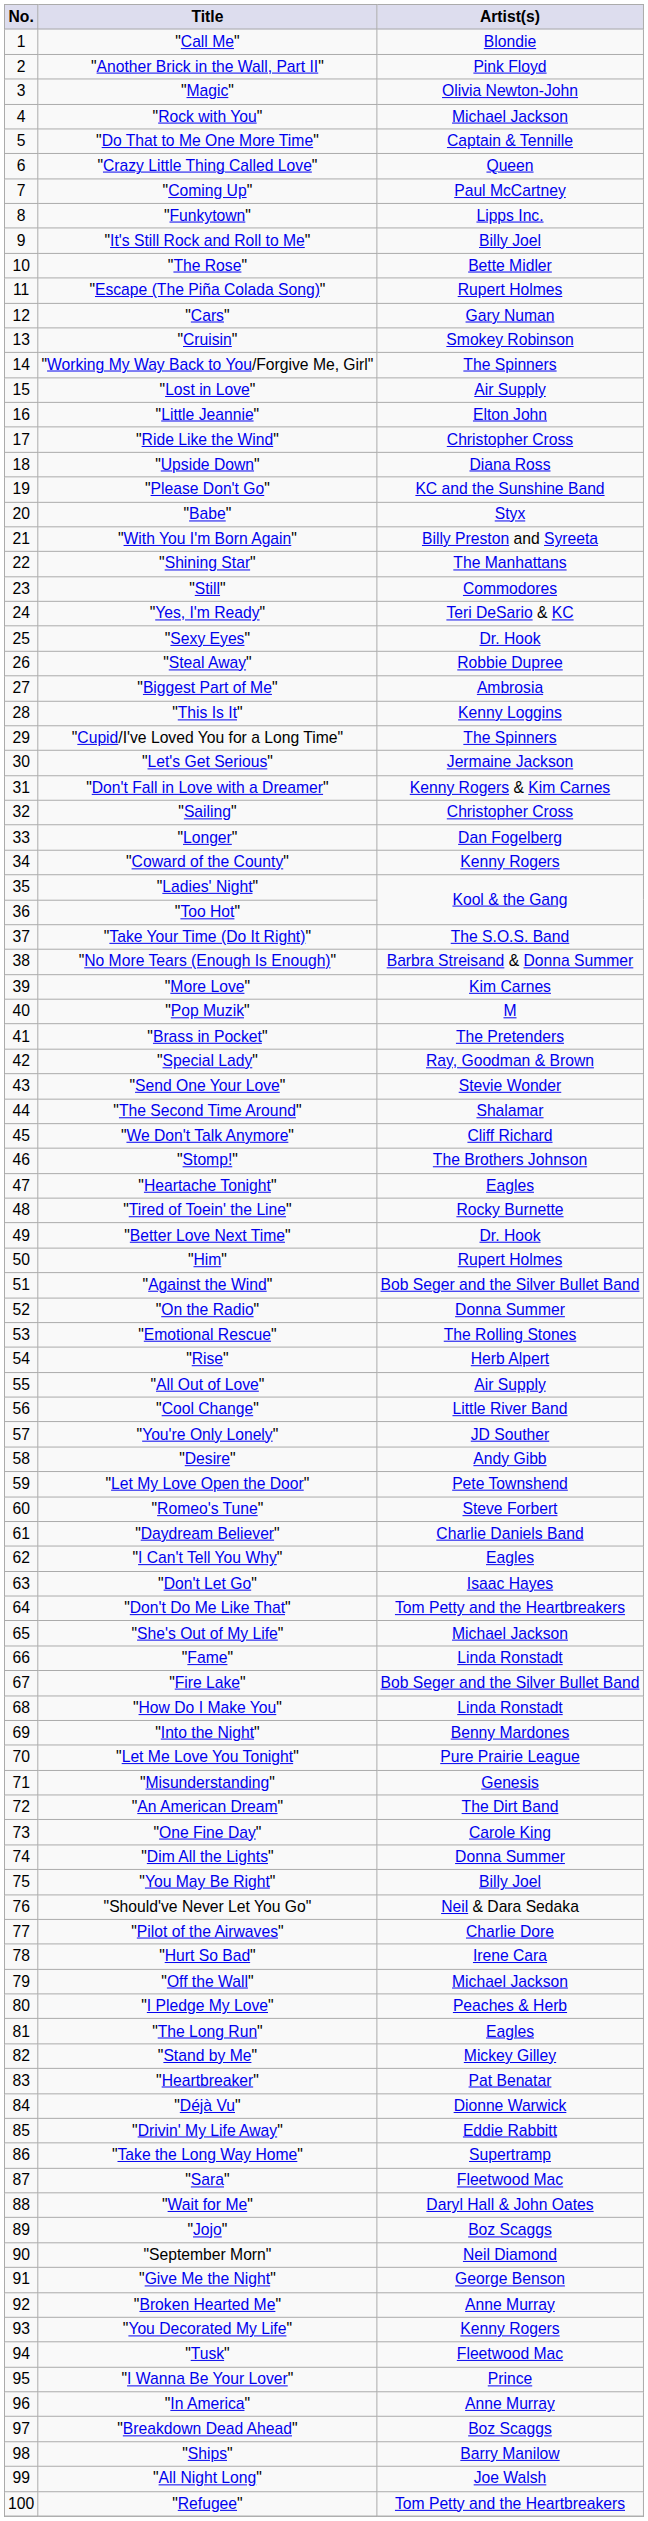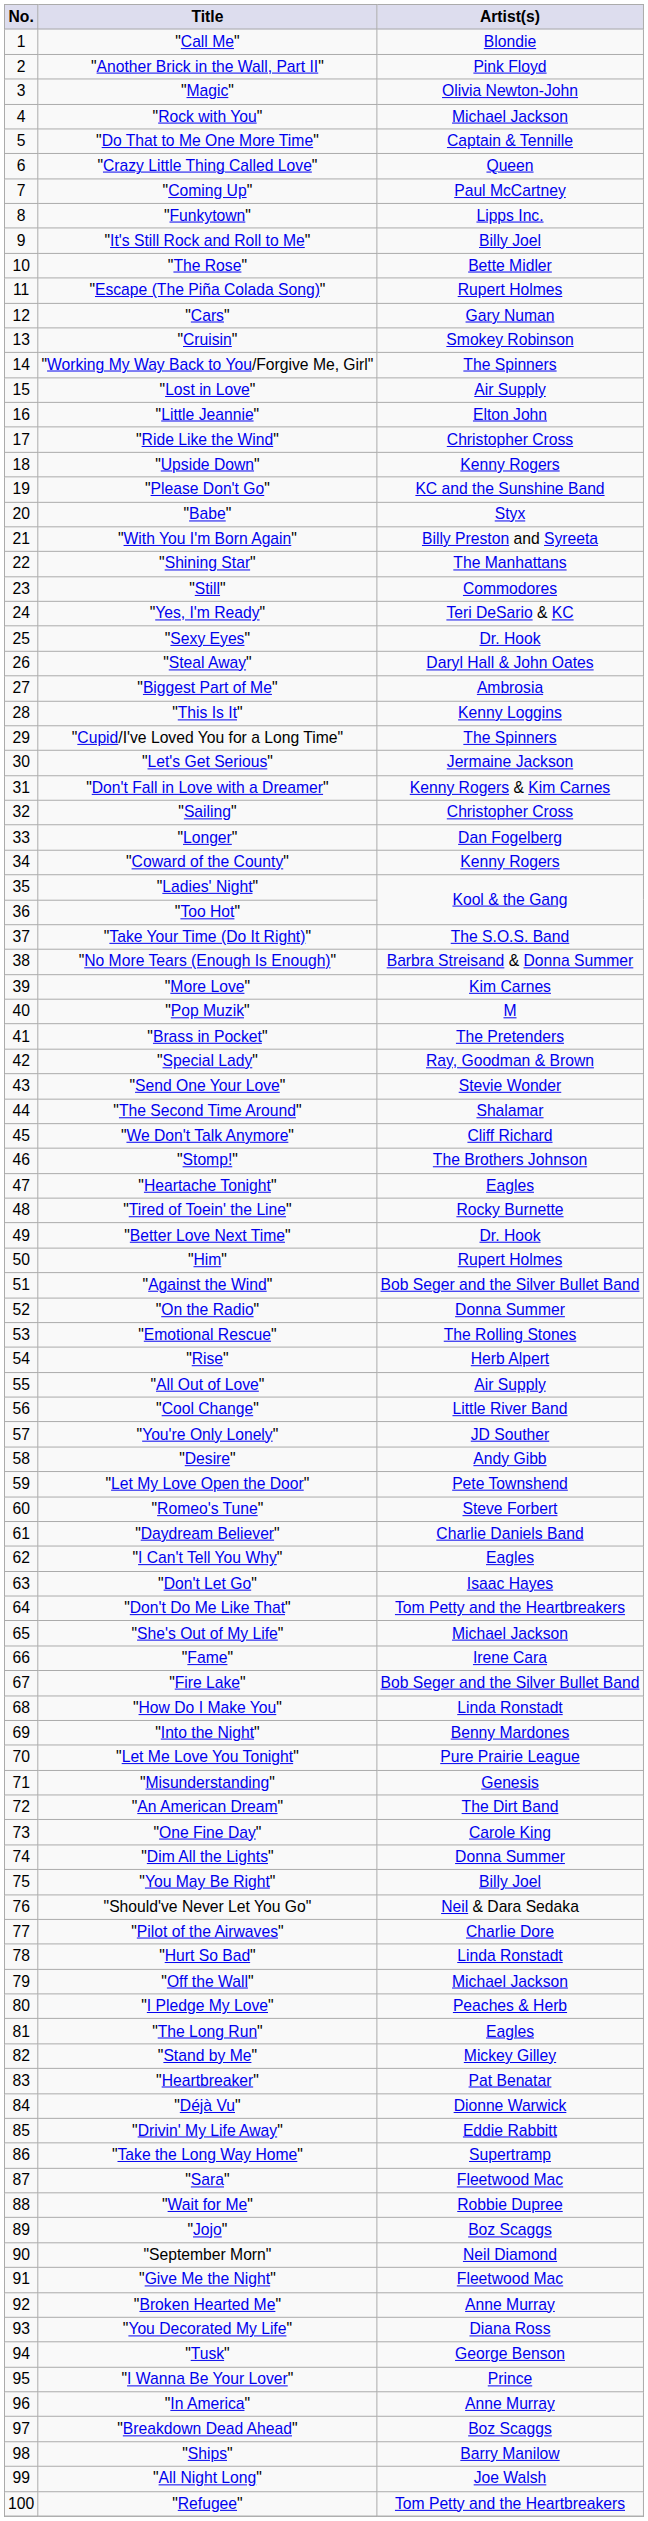 <table class="wikitable sortable" style="text-align: center">
 <tr>
 <th scope="col" style="background:#dde;">No.</th>
 <th scope="col" style="background:#dde;">Title</th>
 <th scope="col" style="background:#dde;">Artist(s)</th>
 </tr>
 <tr>
 <td>1</td>
 <td>"<a href='#'>Call Me</a>"</td>
 <td><a href='#'>Blondie</a></td>
 </tr>
 <tr>
 <td>2</td>
 <td>"<a href='#'>Another Brick in the Wall, Part II</a>"</td>
 <td><a href='#'>Pink Floyd</a></td>
 </tr>
 <tr>
 <td>3</td>
 <td>"<a href='#'>Magic</a>"</td>
 <td><a href='#'>Olivia Newton-John</a></td>
 </tr>
 <tr>
 <td>4</td>
 <td>"<a href='#'>Rock with You</a>"</td>
 <td><a href='#'>Michael Jackson</a></td>
 </tr>
 <tr>
 <td>5</td>
 <td>"<a href='#'>Do That to Me One More Time</a>"</td>
 <td><a href='#'>Captain & Tennille</a></td>
 </tr>
 <tr>
 <td>6</td>
 <td>"<a href='#'>Crazy Little Thing Called Love</a>"</td>
 <td><a href='#'>Queen</a></td>
 </tr>
 <tr>
 <td>7</td>
 <td>"<a href='#'>Coming Up</a>"</td>
 <td><a href='#'>Paul McCartney</a></td>
 </tr>
 <tr>
 <td>8</td>
 <td>"<a href='#'>Funkytown</a>"</td>
 <td><a href='#'>Lipps Inc.</a></td>
 </tr>
 <tr>
 <td>9</td>
 <td>"<a href='#'>It's Still Rock and Roll to Me</a>"</td>
 <td><a href='#'>Billy Joel</a></td>
 </tr>
 <tr>
 <td>10</td>
 <td>"<a href='#'>The Rose</a>"</td>
 <td><a href='#'>Bette Midler</a></td>
 </tr>
 <tr>
 <td>11</td>
 <td>"<a href='#'>Escape (The Piña Colada Song)</a>"</td>
 <td><a href='#'>Rupert Holmes</a></td>
 </tr>
 <tr>
 <td>12</td>
 <td>"<a href='#'>Cars</a>"</td>
 <td><a href='#'>Gary Numan</a></td>
 </tr>
 <tr>
 <td>13</td>
 <td>"<a href='#'>Cruisin</a>"</td>
 <td><a href='#'>Smokey Robinson</a></td>
 </tr>
 <tr>
 <td>14</td>
 <td>"<a href='#'>Working My Way Back to You</a>/Forgive Me, Girl"</td>
 <td><a href='#'>The Spinners</a></td>
 </tr>
 <tr>
 <td>15</td>
 <td>"<a href='#'>Lost in Love</a>"</td>
 <td><a href='#'>Air Supply</a></td>
 </tr>
 <tr>
 <td>16</td>
 <td>"<a href='#'>Little Jeannie</a>"</td>
 <td><a href='#'>Elton John</a></td>
 </tr>
 <tr>
 <td>17</td>
 <td>"<a href='#'>Ride Like the Wind</a>"</td>
 <td><a href='#'>Christopher Cross</a></td>
 </tr>
 <tr>
 <td>18</td>
 <td>"<a href='#'>Upside Down</a>"</td>
-<td><a href='#'>Diana Ross</a></td>
+<td><a href='#'>Kenny Rogers</a></td>
 </tr>
 <tr>
 <td>19</td>
 <td>"<a href='#'>Please Don't Go</a>"</td>
 <td><a href='#'>KC and the Sunshine Band</a></td>
 </tr>
 <tr>
 <td>20</td>
 <td>"<a href='#'>Babe</a>"</td>
 <td><a href='#'>Styx</a></td>
 </tr>
 <tr>
 <td>21</td>
 <td>"<a href='#'>With You I'm Born Again</a>"</td>
 <td><a href='#'>Billy Preston</a> and <a href='#'>Syreeta</a></td>
 </tr>
 <tr>
 <td>22</td>
 <td>"<a href='#'>Shining Star</a>"</td>
 <td><a href='#'>The Manhattans</a></td>
 </tr>
 <tr>
 <td>23</td>
 <td>"<a href='#'>Still</a>"</td>
 <td><a href='#'>Commodores</a></td>
 </tr>
 <tr>
 <td>24</td>
 <td>"<a href='#'>Yes, I'm Ready</a>"</td>
 <td><a href='#'>Teri DeSario</a> & <a href='#'>KC</a></td>
 </tr>
 <tr>
 <td>25</td>
 <td>"<a href='#'>Sexy Eyes</a>"</td>
 <td><a href='#'>Dr. Hook</a></td>
 </tr>
 <tr>
 <td>26</td>
 <td>"<a href='#'>Steal Away</a>"</td>
-<td><a href='#'>Robbie Dupree</a></td>
+<td><a href='#'>Daryl Hall & John Oates</a></td>
 </tr>
 <tr>
 <td>27</td>
 <td>"<a href='#'>Biggest Part of Me</a>"</td>
 <td><a href='#'>Ambrosia</a></td>
 </tr>
 <tr>
 <td>28</td>
 <td>"<a href='#'>This Is It</a>"</td>
 <td><a href='#'>Kenny Loggins</a></td>
 </tr>
 <tr>
 <td>29</td>
 <td>"<a href='#'>Cupid</a>/I've Loved You for a Long Time"</td>
 <td><a href='#'>The Spinners</a></td>
 </tr>
 <tr>
 <td>30</td>
 <td>"<a href='#'>Let's Get Serious</a>"</td>
 <td><a href='#'>Jermaine Jackson</a></td>
 </tr>
 <tr>
 <td>31</td>
 <td>"<a href='#'>Don't Fall in Love with a Dreamer</a>"</td>
 <td><a href='#'>Kenny Rogers</a> & <a href='#'>Kim Carnes</a></td>
 </tr>
 <tr>
 <td>32</td>
 <td>"<a href='#'>Sailing</a>"</td>
 <td><a href='#'>Christopher Cross</a></td>
 </tr>
 <tr>
 <td>33</td>
 <td>"<a href='#'>Longer</a>"</td>
 <td><a href='#'>Dan Fogelberg</a></td>
 </tr>
 <tr>
 <td>34</td>
 <td>"<a href='#'>Coward of the County</a>"</td>
 <td><a href='#'>Kenny Rogers</a></td>
 </tr>
 <tr>
 <td>35</td>
 <td>"<a href='#'>Ladies' Night</a>"</td>
 <td rowspan="2"><a href='#'>Kool & the Gang</a></td>
 </tr>
 <tr>
 <td>36</td>
 <td>"<a href='#'>Too Hot</a>"</td>
 </tr>
 <tr>
 <td>37</td>
 <td>"<a href='#'>Take Your Time (Do It Right)</a>"</td>
 <td><a href='#'>The S.O.S. Band</a></td>
 </tr>
 <tr>
 <td>38</td>
 <td>"<a href='#'>No More Tears (Enough Is Enough)</a>"</td>
 <td><a href='#'>Barbra Streisand</a> & <a href='#'>Donna Summer</a></td>
 </tr>
 <tr>
 <td>39</td>
 <td>"<a href='#'>More Love</a>"</td>
 <td><a href='#'>Kim Carnes</a></td>
 </tr>
 <tr>
 <td>40</td>
 <td>"<a href='#'>Pop Muzik</a>"</td>
 <td><a href='#'>M</a></td>
 </tr>
 <tr>
 <td>41</td>
 <td>"<a href='#'>Brass in Pocket</a>"</td>
 <td><a href='#'>The Pretenders</a></td>
 </tr>
 <tr>
 <td>42</td>
 <td>"<a href='#'>Special Lady</a>"</td>
 <td><a href='#'>Ray, Goodman & Brown</a></td>
 </tr>
 <tr>
 <td>43</td>
 <td>"<a href='#'>Send One Your Love</a>"</td>
 <td><a href='#'>Stevie Wonder</a></td>
 </tr>
 <tr>
 <td>44</td>
 <td>"<a href='#'>The Second Time Around</a>"</td>
 <td><a href='#'>Shalamar</a></td>
 </tr>
 <tr>
 <td>45</td>
 <td>"<a href='#'>We Don't Talk Anymore</a>"</td>
 <td><a href='#'>Cliff Richard</a></td>
 </tr>
 <tr>
 <td>46</td>
 <td>"<a href='#'>Stomp!</a>"</td>
 <td><a href='#'>The Brothers Johnson</a></td>
 </tr>
 <tr>
 <td>47</td>
 <td>"<a href='#'>Heartache Tonight</a>"</td>
 <td><a href='#'>Eagles</a></td>
 </tr>
 <tr>
 <td>48</td>
 <td>"<a href='#'>Tired of Toein' the Line</a>"</td>
 <td><a href='#'>Rocky Burnette</a></td>
 </tr>
 <tr>
 <td>49</td>
 <td>"<a href='#'>Better Love Next Time</a>"</td>
 <td><a href='#'>Dr. Hook</a></td>
 </tr>
 <tr>
 <td>50</td>
 <td>"<a href='#'>Him</a>"</td>
 <td><a href='#'>Rupert Holmes</a></td>
 </tr>
 <tr>
 <td>51</td>
 <td>"<a href='#'>Against the Wind</a>"</td>
 <td><a href='#'>Bob Seger and the Silver Bullet Band</a></td>
 </tr>
 <tr>
 <td>52</td>
 <td>"<a href='#'>On the Radio</a>"</td>
 <td><a href='#'>Donna Summer</a></td>
 </tr>
 <tr>
 <td>53</td>
 <td>"<a href='#'>Emotional Rescue</a>"</td>
 <td><a href='#'>The Rolling Stones</a></td>
 </tr>
 <tr>
 <td>54</td>
 <td>"<a href='#'>Rise</a>"</td>
 <td><a href='#'>Herb Alpert</a></td>
 </tr>
 <tr>
 <td>55</td>
 <td>"<a href='#'>All Out of Love</a>"</td>
 <td><a href='#'>Air Supply</a></td>
 </tr>
 <tr>
 <td>56</td>
 <td>"<a href='#'>Cool Change</a>"</td>
 <td><a href='#'>Little River Band</a></td>
 </tr>
 <tr>
 <td>57</td>
 <td>"<a href='#'>You're Only Lonely</a>"</td>
 <td><a href='#'>JD Souther</a></td>
 </tr>
 <tr>
 <td>58</td>
 <td>"<a href='#'>Desire</a>"</td>
 <td><a href='#'>Andy Gibb</a></td>
 </tr>
 <tr>
 <td>59</td>
 <td>"<a href='#'>Let My Love Open the Door</a>"</td>
 <td><a href='#'>Pete Townshend</a></td>
 </tr>
 <tr>
 <td>60</td>
 <td>"<a href='#'>Romeo's Tune</a>"</td>
 <td><a href='#'>Steve Forbert</a></td>
 </tr>
 <tr>
 <td>61</td>
 <td>"<a href='#'>Daydream Believer</a>"</td>
 <td><a href='#'>Charlie Daniels Band</a></td>
 </tr>
 <tr>
 <td>62</td>
 <td>"<a href='#'>I Can't Tell You Why</a>"</td>
 <td><a href='#'>Eagles</a></td>
 </tr>
 <tr>
 <td>63</td>
 <td>"<a href='#'>Don't Let Go</a>"</td>
 <td><a href='#'>Isaac Hayes</a></td>
 </tr>
 <tr>
 <td>64</td>
 <td>"<a href='#'>Don't Do Me Like That</a>"</td>
 <td><a href='#'>Tom Petty and the Heartbreakers</a></td>
 </tr>
 <tr>
 <td>65</td>
 <td>"<a href='#'>She's Out of My Life</a>"</td>
 <td><a href='#'>Michael Jackson</a></td>
 </tr>
 <tr>
 <td>66</td>
 <td>"<a href='#'>Fame</a>"</td>
-<td><a href='#'>Linda Ronstadt</a></td>
+<td><a href='#'>Irene Cara</a></td>
 </tr>
 <tr>
 <td>67</td>
 <td>"<a href='#'>Fire Lake</a>"</td>
 <td><a href='#'>Bob Seger and the Silver Bullet Band</a></td>
 </tr>
 <tr>
 <td>68</td>
 <td>"<a href='#'>How Do I Make You</a>"</td>
 <td><a href='#'>Linda Ronstadt</a></td>
 </tr>
 <tr>
 <td>69</td>
 <td>"<a href='#'>Into the Night</a>"</td>
 <td><a href='#'>Benny Mardones</a></td>
 </tr>
 <tr>
 <td>70</td>
 <td>"<a href='#'>Let Me Love You Tonight</a>"</td>
 <td><a href='#'>Pure Prairie League</a></td>
 </tr>
 <tr>
 <td>71</td>
 <td>"<a href='#'>Misunderstanding</a>"</td>
 <td><a href='#'>Genesis</a></td>
 </tr>
 <tr>
 <td>72</td>
 <td>"<a href='#'>An American Dream</a>"</td>
 <td><a href='#'>The Dirt Band</a></td>
 </tr>
 <tr>
 <td>73</td>
 <td>"<a href='#'>One Fine Day</a>"</td>
 <td><a href='#'>Carole King</a></td>
 </tr>
 <tr>
 <td>74</td>
 <td>"<a href='#'>Dim All the Lights</a>"</td>
 <td><a href='#'>Donna Summer</a></td>
 </tr>
 <tr>
 <td>75</td>
 <td>"<a href='#'>You May Be Right</a>"</td>
 <td><a href='#'>Billy Joel</a></td>
 </tr>
 <tr>
 <td>76</td>
 <td>"Should've Never Let You Go"</td>
 <td><a href='#'>Neil</a> & Dara Sedaka</td>
 </tr>
 <tr>
 <td>77</td>
 <td>"<a href='#'>Pilot of the Airwaves</a>"</td>
 <td><a href='#'>Charlie Dore</a></td>
 </tr>
 <tr>
 <td>78</td>
 <td>"<a href='#'>Hurt So Bad</a>"</td>
-<td><a href='#'>Irene Cara</a></td>
+<td><a href='#'>Linda Ronstadt</a></td>
 </tr>
 <tr>
 <td>79</td>
 <td>"<a href='#'>Off the Wall</a>"</td>
 <td><a href='#'>Michael Jackson</a></td>
 </tr>
 <tr>
 <td>80</td>
 <td>"<a href='#'>I Pledge My Love</a>"</td>
 <td><a href='#'>Peaches & Herb</a></td>
 </tr>
 <tr>
 <td>81</td>
 <td>"<a href='#'>The Long Run</a>"</td>
 <td><a href='#'>Eagles</a></td>
 </tr>
 <tr>
 <td>82</td>
 <td>"<a href='#'>Stand by Me</a>"</td>
 <td><a href='#'>Mickey Gilley</a></td>
 </tr>
 <tr>
 <td>83</td>
 <td>"<a href='#'>Heartbreaker</a>"</td>
 <td><a href='#'>Pat Benatar</a></td>
 </tr>
 <tr>
 <td>84</td>
 <td>"<a href='#'>Déjà Vu</a>"</td>
 <td><a href='#'>Dionne Warwick</a></td>
 </tr>
 <tr>
 <td>85</td>
 <td>"<a href='#'>Drivin' My Life Away</a>"</td>
 <td><a href='#'>Eddie Rabbitt</a></td>
 </tr>
 <tr>
 <td>86</td>
 <td>"<a href='#'>Take the Long Way Home</a>"</td>
 <td><a href='#'>Supertramp</a></td>
 </tr>
 <tr>
 <td>87</td>
 <td>"<a href='#'>Sara</a>"</td>
 <td><a href='#'>Fleetwood Mac</a></td>
 </tr>
 <tr>
 <td>88</td>
 <td>"<a href='#'>Wait for Me</a>"</td>
-<td><a href='#'>Daryl Hall & John Oates</a></td>
+<td><a href='#'>Robbie Dupree</a></td>
 </tr>
 <tr>
 <td>89</td>
 <td>"<a href='#'>Jojo</a>"</td>
 <td><a href='#'>Boz Scaggs</a></td>
 </tr>
 <tr>
 <td>90</td>
 <td>"September Morn"</td>
 <td><a href='#'>Neil Diamond</a></td>
 </tr>
 <tr>
 <td>91</td>
 <td>"<a href='#'>Give Me the Night</a>"</td>
-<td><a href='#'>George Benson</a></td>
+<td><a href='#'>Fleetwood Mac</a></td>
 </tr>
 <tr>
 <td>92</td>
 <td>"<a href='#'>Broken Hearted Me</a>"</td>
 <td><a href='#'>Anne Murray</a></td>
 </tr>
 <tr>
 <td>93</td>
 <td>"<a href='#'>You Decorated My Life</a>"</td>
-<td><a href='#'>Kenny Rogers</a></td>
+<td><a href='#'>Diana Ross</a></td>
 </tr>
 <tr>
 <td>94</td>
 <td>"<a href='#'>Tusk</a>"</td>
-<td><a href='#'>Fleetwood Mac</a></td>
+<td><a href='#'>George Benson</a></td>
 </tr>
 <tr>
 <td>95</td>
 <td>"<a href='#'>I Wanna Be Your Lover</a>"</td>
 <td><a href='#'>Prince</a></td>
 </tr>
 <tr>
 <td>96</td>
 <td>"<a href='#'>In America</a>"</td>
 <td><a href='#'>Anne Murray</a></td>
 </tr>
 <tr>
 <td>97</td>
 <td>"<a href='#'>Breakdown Dead Ahead</a>"</td>
 <td><a href='#'>Boz Scaggs</a></td>
 </tr>
 <tr>
 <td>98</td>
 <td>"<a href='#'>Ships</a>"</td>
 <td><a href='#'>Barry Manilow</a></td>
 </tr>
 <tr>
 <td>99</td>
 <td>"<a href='#'>All Night Long</a>"</td>
 <td><a href='#'>Joe Walsh</a></td>
 </tr>
 <tr>
 <td>100</td>
 <td>"<a href='#'>Refugee</a>"</td>
 <td><a href='#'>Tom Petty and the Heartbreakers</a></td>
 </tr>
 <tr>
 </tr>
 </table>
